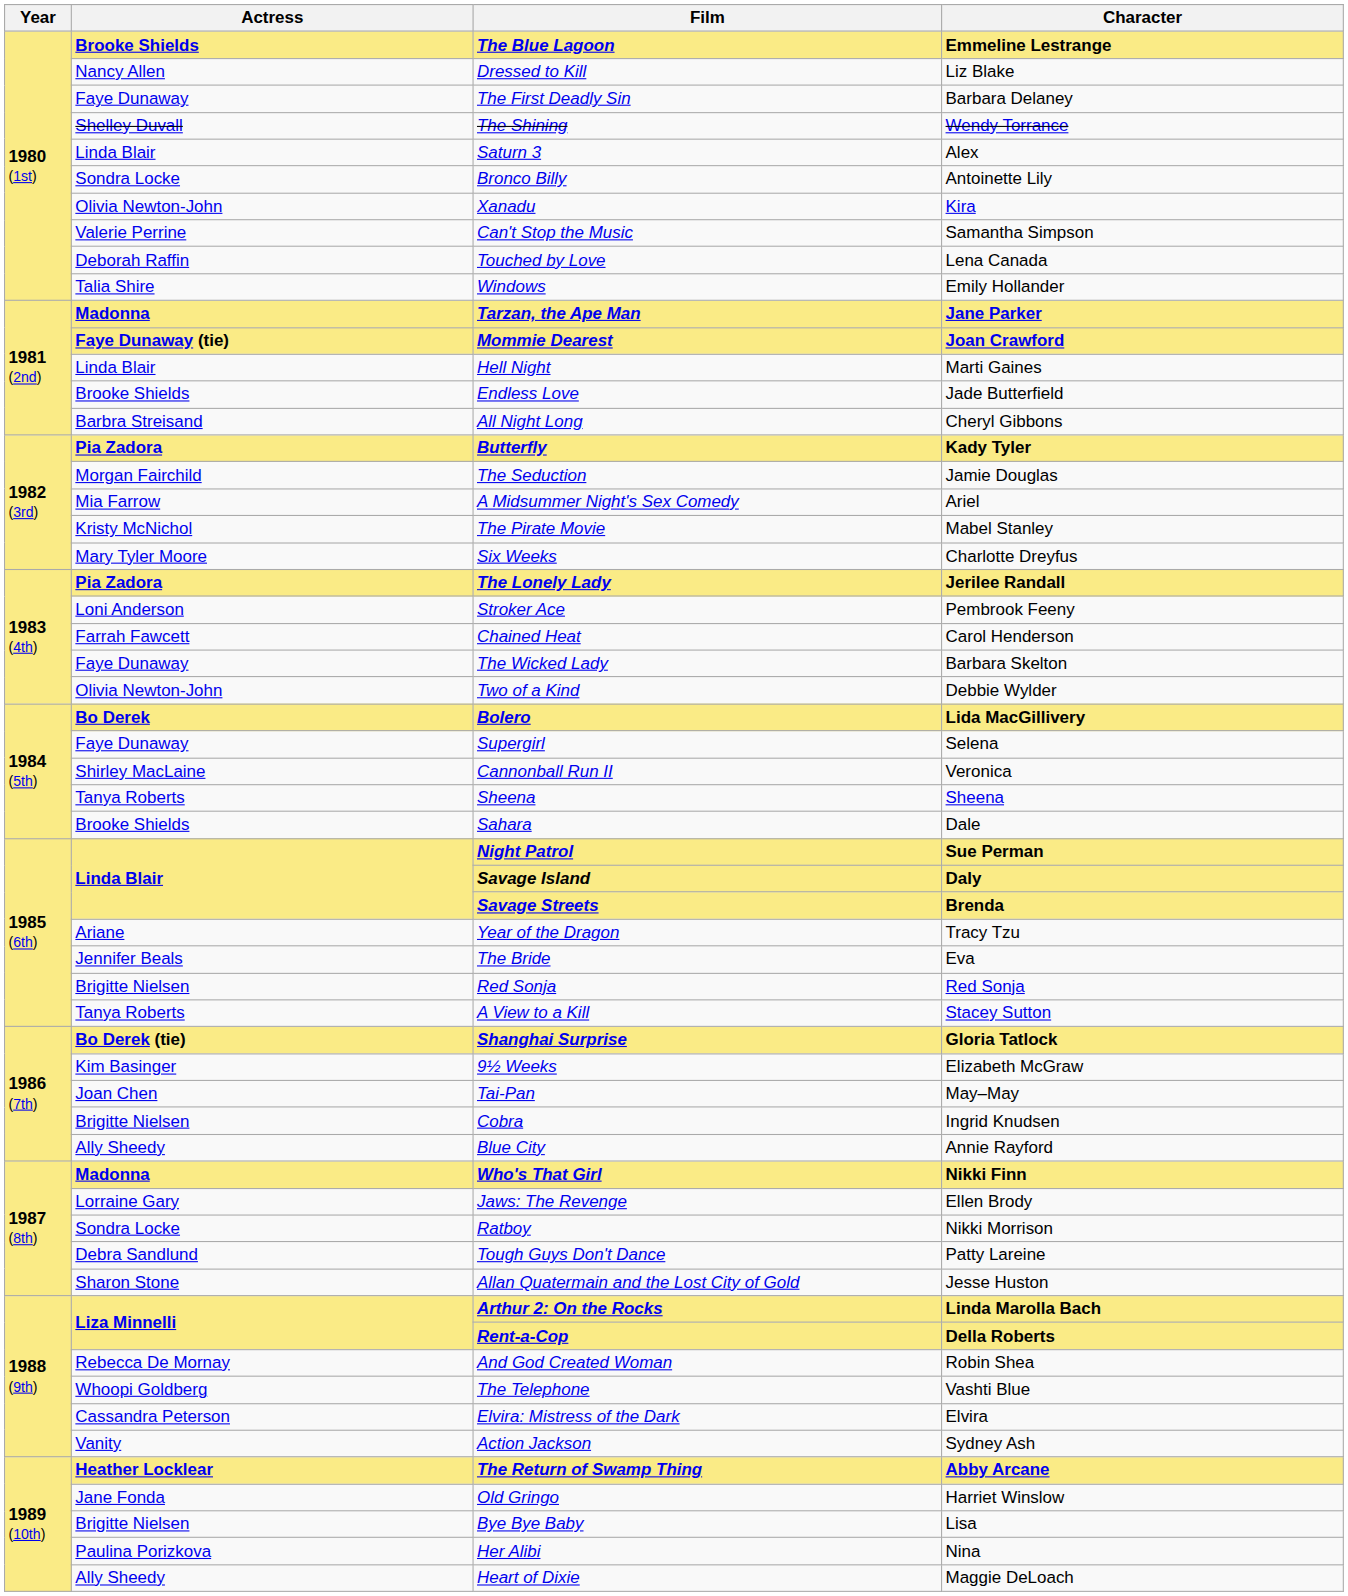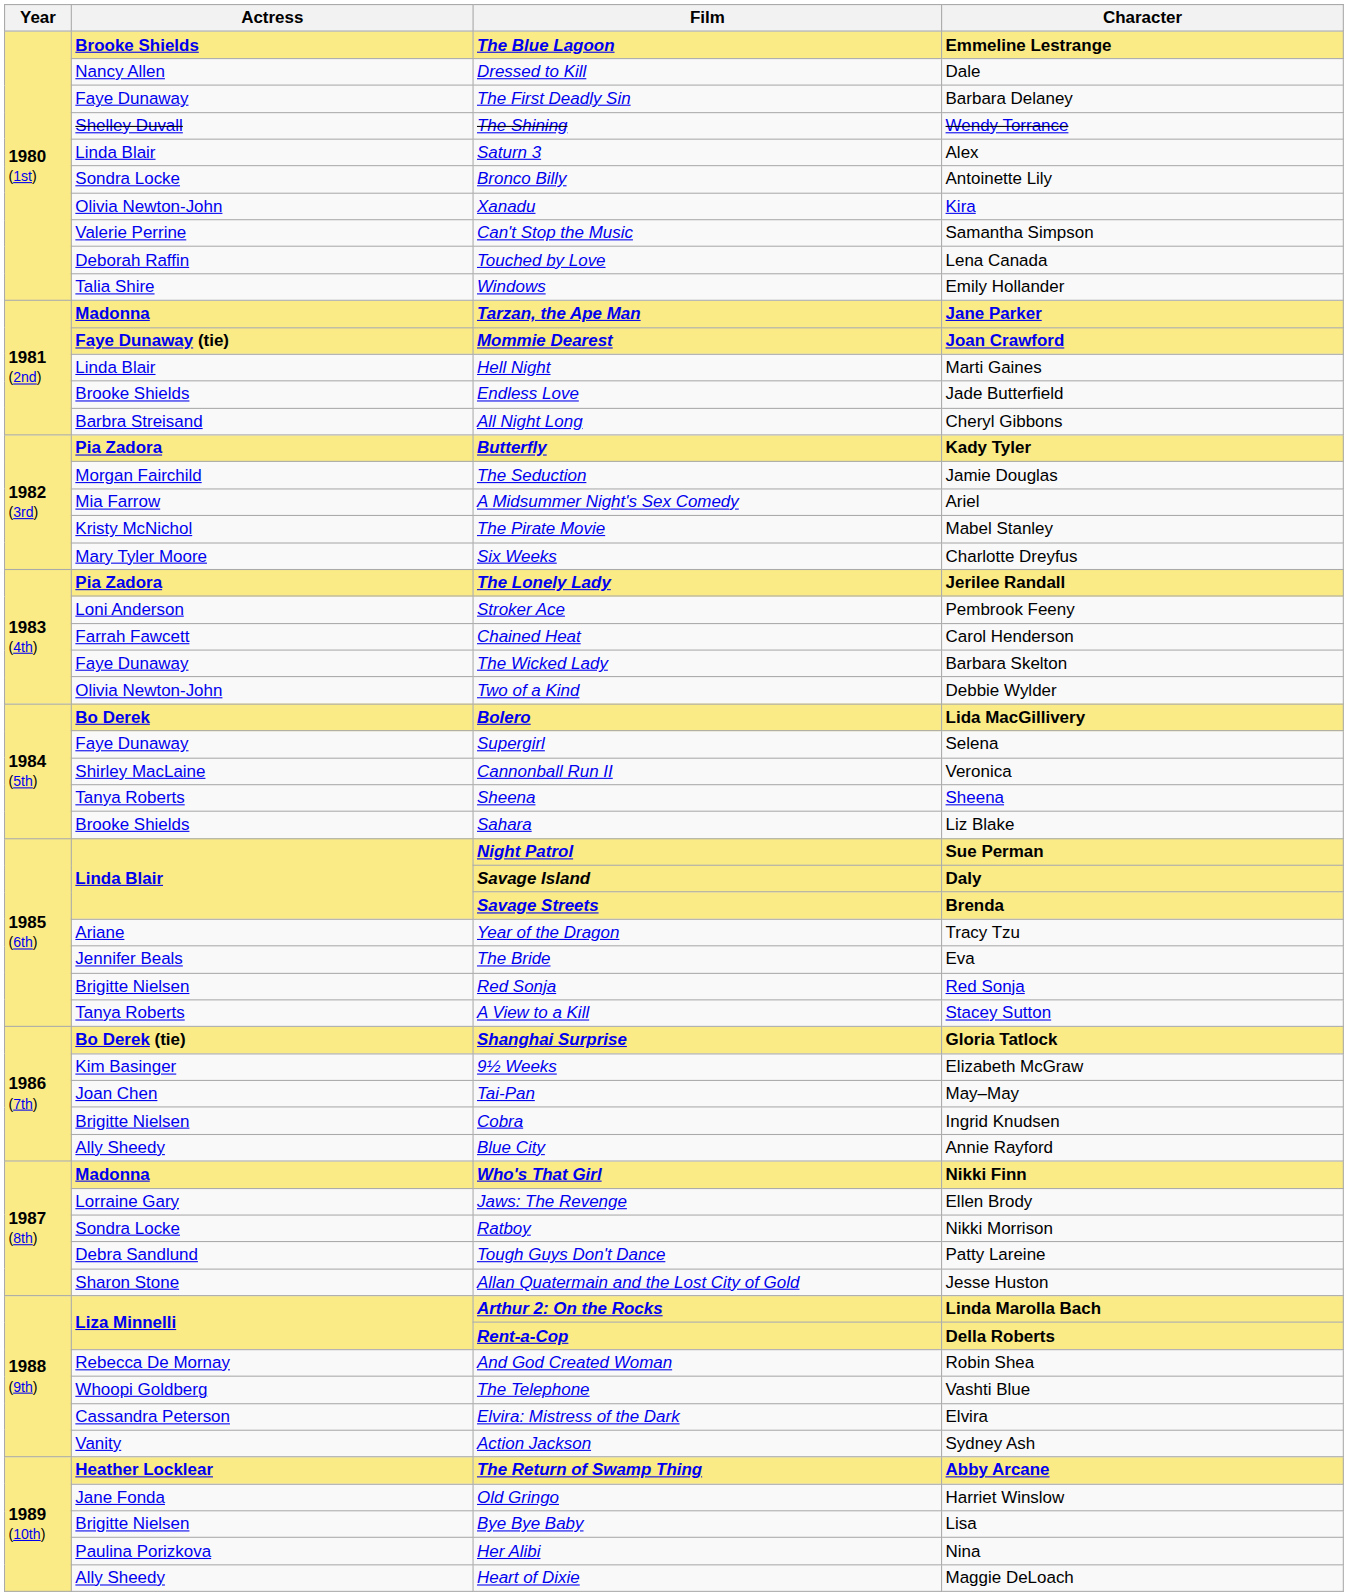 <table class="wikitable sortable" style="width:100%">
 <tr bgcolor="#bebebe">
 <th width="5%">Year</th>
 <th width="30%">Actress</th>
 <th width="35%">Film</th>
 <th width="30%">Character</th>
 </tr>
 <tr style="background:#FAEB86;">
 <td rowspan="10"><strong>1980</strong><br><small>(<a href='#'>1st</a>)</small></td>
 <td><strong><a href='#'>Brooke Shields</a></strong></td>
 <td><strong><em><a href='#'>The Blue Lagoon</a></em></strong></td>
 <td><strong>Emmeline Lestrange</strong></td>
 </tr>
 <tr>
 <td><a href='#'>Nancy Allen</a></td>
 <td><em><a href='#'>Dressed to Kill</a></em></td>
-<td>Liz Blake</td>
+<td>Dale</td>
 </tr>
 <tr>
 <td><a href='#'>Faye Dunaway</a></td>
 <td><em><a href='#'>The First Deadly Sin</a></em></td>
 <td>Barbara Delaney</td>
 </tr>
 <tr>
 <td><s><a href='#'>Shelley Duvall</a></s></td>
 <td><s><em><a href='#'>The Shining</a></em></s></td>
 <td><s><a href='#'>Wendy Torrance</a></s></td>
 </tr>
 <tr>
 <td><a href='#'>Linda Blair</a></td>
 <td><em><a href='#'>Saturn 3</a></em></td>
 <td>Alex</td>
 </tr>
 <tr>
 <td><a href='#'>Sondra Locke</a></td>
 <td><em><a href='#'>Bronco Billy</a></em></td>
 <td>Antoinette Lily</td>
 </tr>
 <tr>
 <td><a href='#'>Olivia Newton-John</a></td>
 <td><em><a href='#'>Xanadu</a></em></td>
 <td><a href='#'>Kira</a></td>
 </tr>
 <tr>
 <td><a href='#'>Valerie Perrine</a></td>
 <td><em><a href='#'>Can't Stop the Music</a></em></td>
 <td>Samantha Simpson</td>
 </tr>
 <tr>
 <td><a href='#'>Deborah Raffin</a></td>
 <td><em><a href='#'>Touched by Love</a></em></td>
 <td>Lena Canada</td>
 </tr>
 <tr>
 <td><a href='#'>Talia Shire</a></td>
 <td><em><a href='#'>Windows</a></em></td>
 <td>Emily Hollander</td>
 </tr>
 <tr style="background:#FAEB86;">
 <td rowspan="5"><strong>1981</strong><br><small>(<a href='#'>2nd</a>)</small></td>
 <td><strong><a href='#'>Madonna</a></strong></td>
 <td><strong><em><a href='#'>Tarzan, the Ape Man</a></em></strong></td>
 <td><strong><a href='#'>Jane Parker</a></strong></td>
 </tr>
 <tr style="background:#FAEB86;">
 <td><strong><a href='#'>Faye Dunaway</a> (tie)</strong></td>
 <td><strong><em><a href='#'>Mommie Dearest</a></em></strong></td>
 <td><strong><a href='#'>Joan Crawford</a></strong></td>
 </tr>
 <tr>
 <td><a href='#'>Linda Blair</a></td>
 <td><em><a href='#'>Hell Night</a></em></td>
 <td>Marti Gaines</td>
 </tr>
 <tr>
 <td><a href='#'>Brooke Shields</a></td>
 <td><em><a href='#'>Endless Love</a></em></td>
 <td>Jade Butterfield</td>
 </tr>
 <tr>
 <td><a href='#'>Barbra Streisand</a></td>
 <td><em><a href='#'>All Night Long</a></em></td>
 <td>Cheryl Gibbons</td>
 </tr>
 <tr style="background:#FAEB86;">
 <td rowspan="5"><strong>1982</strong><br><small>(<a href='#'>3rd</a>)</small></td>
 <td><strong><a href='#'>Pia Zadora</a></strong></td>
 <td><strong><em><a href='#'>Butterfly</a></em></strong></td>
 <td><strong>Kady Tyler</strong></td>
 </tr>
 <tr>
 <td><a href='#'>Morgan Fairchild</a></td>
 <td><em><a href='#'>The Seduction</a></em></td>
 <td>Jamie Douglas</td>
 </tr>
 <tr>
 <td><a href='#'>Mia Farrow</a></td>
 <td><em><a href='#'>A Midsummer Night's Sex Comedy</a></em></td>
 <td>Ariel</td>
 </tr>
 <tr>
 <td><a href='#'>Kristy McNichol</a></td>
 <td><em><a href='#'>The Pirate Movie</a></em></td>
 <td>Mabel Stanley</td>
 </tr>
 <tr>
 <td><a href='#'>Mary Tyler Moore</a></td>
 <td><em><a href='#'>Six Weeks</a></em></td>
 <td>Charlotte Dreyfus</td>
 </tr>
 <tr style="background:#FAEB86;">
 <td rowspan="5"><strong>1983</strong><br><small>(<a href='#'>4th</a>)</small></td>
 <td><strong><a href='#'>Pia Zadora</a></strong></td>
 <td><strong><em><a href='#'>The Lonely Lady</a></em></strong></td>
 <td><strong>Jerilee Randall</strong></td>
 </tr>
 <tr>
 <td><a href='#'>Loni Anderson</a></td>
 <td><em><a href='#'>Stroker Ace</a></em></td>
 <td>Pembrook Feeny</td>
 </tr>
 <tr>
 <td><a href='#'>Farrah Fawcett</a></td>
 <td><em><a href='#'>Chained Heat</a></em></td>
 <td>Carol Henderson</td>
 </tr>
 <tr>
 <td><a href='#'>Faye Dunaway</a></td>
 <td><em><a href='#'>The Wicked Lady</a></em></td>
 <td>Barbara Skelton</td>
 </tr>
 <tr>
 <td><a href='#'>Olivia Newton-John</a></td>
 <td><em><a href='#'>Two of a Kind</a></em></td>
 <td>Debbie Wylder</td>
 </tr>
 <tr style="background:#FAEB86;">
 <td rowspan="5"><strong>1984</strong><br><small>(<a href='#'>5th</a>)</small></td>
 <td><strong><a href='#'>Bo Derek</a></strong></td>
 <td><strong><em><a href='#'>Bolero</a></em></strong></td>
 <td><strong>Lida MacGillivery</strong></td>
 </tr>
 <tr>
 <td><a href='#'>Faye Dunaway</a></td>
 <td><em><a href='#'>Supergirl</a></em></td>
 <td>Selena</td>
 </tr>
 <tr>
 <td><a href='#'>Shirley MacLaine</a></td>
 <td><em><a href='#'>Cannonball Run II</a></em></td>
 <td>Veronica</td>
 </tr>
 <tr>
 <td><a href='#'>Tanya Roberts</a></td>
 <td><em><a href='#'>Sheena</a></em></td>
 <td><a href='#'>Sheena</a></td>
 </tr>
 <tr>
 <td><a href='#'>Brooke Shields</a></td>
 <td><em><a href='#'>Sahara</a></em></td>
-<td>Dale</td>
+<td>Liz Blake</td>
 </tr>
 <tr style="background:#FAEB86;">
 <td rowspan="7"><strong>1985</strong><br><small>(<a href='#'>6th</a>)</small></td>
 <td rowspan="3"><strong><a href='#'>Linda Blair</a></strong></td>
 <td><strong><em><a href='#'>Night Patrol</a></em></strong></td>
 <td><strong>Sue Perman</strong></td>
 </tr>
 <tr style="background:#FAEB86;">
 <td><strong><em>Savage Island</em></strong></td>
 <td><strong>Daly</strong></td>
 </tr>
 <tr style="background:#FAEB86;">
 <td><strong><em><a href='#'>Savage Streets</a></em></strong></td>
 <td><strong>Brenda</strong></td>
 </tr>
 <tr>
 <td><a href='#'>Ariane</a></td>
 <td><em><a href='#'>Year of the Dragon</a></em></td>
 <td>Tracy Tzu</td>
 </tr>
 <tr>
 <td><a href='#'>Jennifer Beals</a></td>
 <td><em><a href='#'>The Bride</a></em></td>
 <td>Eva</td>
 </tr>
 <tr>
 <td><a href='#'>Brigitte Nielsen</a></td>
 <td><em><a href='#'>Red Sonja</a></em></td>
 <td><a href='#'>Red Sonja</a></td>
 </tr>
 <tr>
 <td><a href='#'>Tanya Roberts</a></td>
 <td><em><a href='#'>A View to a Kill</a></em></td>
 <td><a href='#'>Stacey Sutton</a></td>
 </tr>
 <tr style="background:#FAEB86;">
 <td rowspan="5"><strong>1986</strong><br><small>(<a href='#'>7th</a>)</small></td>
 <td><strong><a href='#'>Bo Derek</a> (tie)</strong></td>
 <td><strong><em><a href='#'>Shanghai Surprise</a></em></strong></td>
 <td><strong>Gloria Tatlock</strong></td>
 </tr>
 <tr>
 <td><a href='#'>Kim Basinger</a></td>
 <td><em><a href='#'>9½ Weeks</a></em></td>
 <td>Elizabeth McGraw</td>
 </tr>
 <tr>
 <td><a href='#'>Joan Chen</a></td>
 <td><em><a href='#'>Tai-Pan</a></em></td>
 <td>May–May</td>
 </tr>
 <tr>
 <td><a href='#'>Brigitte Nielsen</a></td>
 <td><em><a href='#'>Cobra</a></em></td>
 <td>Ingrid Knudsen</td>
 </tr>
 <tr>
 <td><a href='#'>Ally Sheedy</a></td>
 <td><em><a href='#'>Blue City</a></em></td>
 <td>Annie Rayford</td>
 </tr>
 <tr style="background:#FAEB86;">
 <td rowspan="5"><strong>1987</strong><br><small>(<a href='#'>8th</a>)</small></td>
 <td><strong><a href='#'>Madonna</a></strong></td>
 <td><strong><em><a href='#'>Who's That Girl</a></em></strong></td>
 <td><strong>Nikki Finn</strong></td>
 </tr>
 <tr>
 <td><a href='#'>Lorraine Gary</a></td>
 <td><em><a href='#'>Jaws: The Revenge</a></em></td>
 <td>Ellen Brody</td>
 </tr>
 <tr>
 <td><a href='#'>Sondra Locke</a></td>
 <td><em><a href='#'>Ratboy</a></em></td>
 <td>Nikki Morrison</td>
 </tr>
 <tr>
 <td><a href='#'>Debra Sandlund</a></td>
 <td><em><a href='#'>Tough Guys Don't Dance</a></em></td>
 <td>Patty Lareine</td>
 </tr>
 <tr>
 <td><a href='#'>Sharon Stone</a></td>
 <td><em><a href='#'>Allan Quatermain and the Lost City of Gold</a></em></td>
 <td>Jesse Huston</td>
 </tr>
 <tr style="background:#FAEB86;">
 <td rowspan="6"><strong>1988</strong><br><small>(<a href='#'>9th</a>)</small></td>
 <td rowspan="2"><strong><a href='#'>Liza Minnelli</a></strong></td>
 <td><strong><em><a href='#'>Arthur 2: On the Rocks</a></em></strong></td>
 <td><strong>Linda Marolla Bach</strong></td>
 </tr>
 <tr style="background:#FAEB86;">
 <td><strong><em><a href='#'>Rent-a-Cop</a></em></strong></td>
 <td><strong>Della Roberts</strong></td>
 </tr>
 <tr>
 <td><a href='#'>Rebecca De Mornay</a></td>
 <td><em><a href='#'>And God Created Woman</a></em></td>
 <td>Robin Shea</td>
 </tr>
 <tr>
 <td><a href='#'>Whoopi Goldberg</a></td>
 <td><em><a href='#'>The Telephone</a></em></td>
 <td>Vashti Blue</td>
 </tr>
 <tr>
 <td><a href='#'>Cassandra Peterson</a></td>
 <td><em><a href='#'>Elvira: Mistress of the Dark</a></em></td>
 <td>Elvira</td>
 </tr>
 <tr>
 <td><a href='#'>Vanity</a></td>
 <td><em><a href='#'>Action Jackson</a></em></td>
 <td>Sydney Ash</td>
 </tr>
 <tr style="background:#FAEB86;">
 <td rowspan="5"><strong>1989</strong><br><small>(<a href='#'>10th</a>)</small></td>
 <td><strong><a href='#'>Heather Locklear</a></strong></td>
 <td><strong><em><a href='#'>The Return of Swamp Thing</a></em></strong></td>
 <td><strong><a href='#'>Abby Arcane</a></strong></td>
 </tr>
 <tr>
 <td><a href='#'>Jane Fonda</a></td>
 <td><em><a href='#'>Old Gringo</a></em></td>
 <td>Harriet Winslow</td>
 </tr>
 <tr>
 <td><a href='#'>Brigitte Nielsen</a></td>
 <td><em><a href='#'>Bye Bye Baby</a></em></td>
 <td>Lisa</td>
 </tr>
 <tr>
 <td><a href='#'>Paulina Porizkova</a></td>
 <td><em><a href='#'>Her Alibi</a></em></td>
 <td>Nina</td>
 </tr>
 <tr>
 <td><a href='#'>Ally Sheedy</a></td>
 <td><em><a href='#'>Heart of Dixie</a></em></td>
 <td>Maggie DeLoach</td>
 </tr>
 </table>
